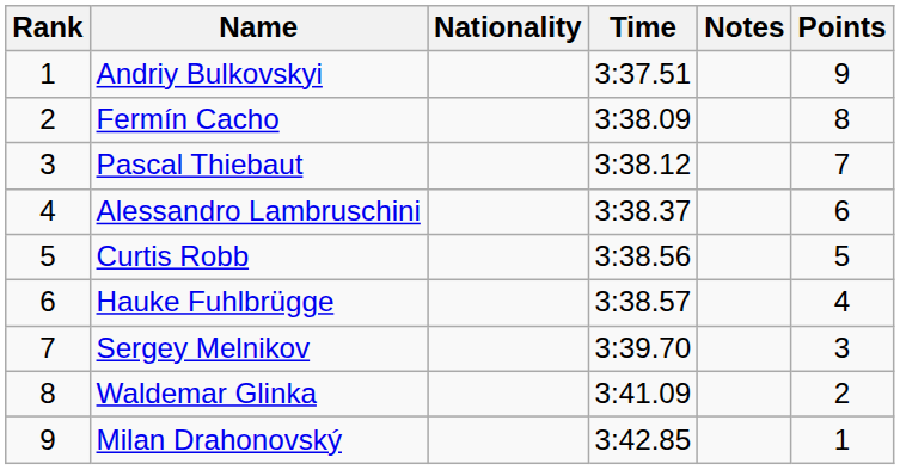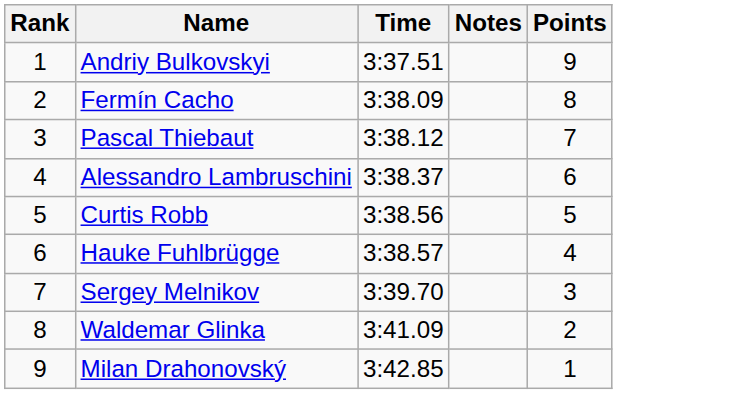 <table class="wikitable sortable" style="text-align:center">
 <tr>
 <th>Rank</th>
 <th>Name</th>
-<th>Nationality</th>
 <th>Time</th>
 <th>Notes</th>
 <th>Points</th>
 </tr>
 <tr>
 <td>1</td>
 <td align=left><a href='#'>Andriy Bulkovskyi</a></td>
-<td align=left></td>
 <td>3:37.51</td>
 <td></td>
 <td>9</td>
 </tr>
 <tr>
 <td>2</td>
 <td align=left><a href='#'>Fermín Cacho</a></td>
-<td align=left></td>
 <td>3:38.09</td>
 <td></td>
 <td>8</td>
 </tr>
 <tr>
 <td>3</td>
 <td align=left><a href='#'>Pascal Thiebaut</a></td>
-<td align=left></td>
 <td>3:38.12</td>
 <td></td>
 <td>7</td>
 </tr>
 <tr>
 <td>4</td>
 <td align=left><a href='#'>Alessandro Lambruschini</a></td>
-<td align=left></td>
 <td>3:38.37</td>
 <td></td>
 <td>6</td>
 </tr>
 <tr>
 <td>5</td>
 <td align=left><a href='#'>Curtis Robb</a></td>
-<td align=left></td>
 <td>3:38.56</td>
 <td></td>
 <td>5</td>
 </tr>
 <tr>
 <td>6</td>
 <td align=left><a href='#'>Hauke Fuhlbrügge</a></td>
-<td align=left></td>
 <td>3:38.57</td>
 <td></td>
 <td>4</td>
 </tr>
 <tr>
 <td>7</td>
 <td align=left><a href='#'>Sergey Melnikov</a></td>
-<td align=left></td>
 <td>3:39.70</td>
 <td></td>
 <td>3</td>
 </tr>
 <tr>
 <td>8</td>
 <td align=left><a href='#'>Waldemar Glinka</a></td>
-<td align=left></td>
 <td>3:41.09</td>
 <td></td>
 <td>2</td>
 </tr>
 <tr>
 <td>9</td>
 <td align=left><a href='#'>Milan Drahonovský</a></td>
-<td align=left></td>
 <td>3:42.85</td>
 <td></td>
 <td>1</td>
 </tr>
 </table>
